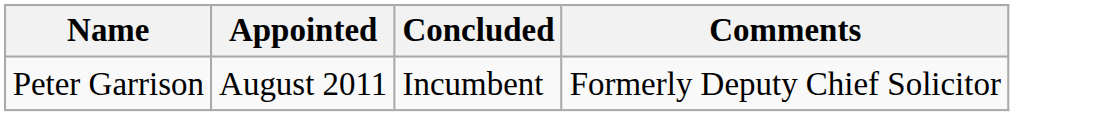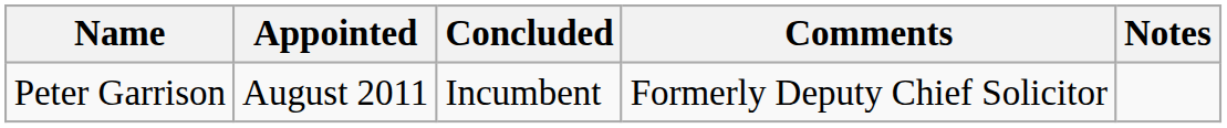 <table class="wikitable sortable" border="1" ||>
 <tr>
 <th>Name</th>
 <th>Appointed</th>
 <th>Concluded</th>
 <th class="unsortable">Comments</th>
+<th class="unsortable">Notes</th>
 </tr>
 <tr>
 <td>Peter Garrison </td>
 <td>August 2011</td>
 <td>Incumbent</td>
 <td>Formerly Deputy Chief Solicitor</td>
+<td></td>
 </tr>
 </table>
